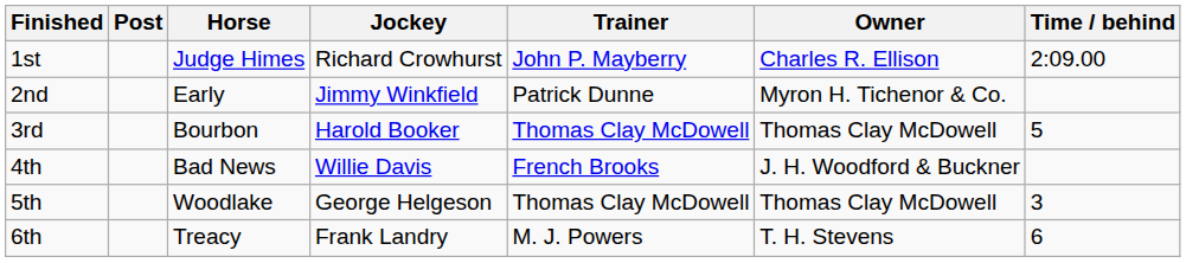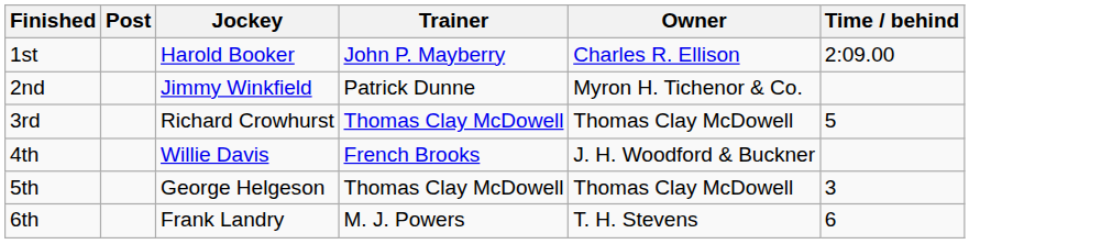 <table class="wikitable">
 <tr>
 <th>Finished</th>
 <th>Post</th>
-<th>Horse</th>
 <th>Jockey</th>
 <th>Trainer</th>
 <th>Owner</th>
 <th>Time / behind</th>
 </tr>
 <tr>
 <td>1st</td>
 <td></td>
-<td><a href='#'>Judge Himes</a></td>
-<td>Richard Crowhurst</td>
+<td><a href='#'>Harold Booker</a></td>
 <td><a href='#'>John P. Mayberry</a></td>
 <td><a href='#'>Charles R. Ellison</a></td>
 <td>2:09.00</td>
 </tr>
 <tr>
 <td>2nd</td>
 <td></td>
-<td>Early</td>
 <td><a href='#'>Jimmy Winkfield</a></td>
 <td>Patrick Dunne</td>
 <td>Myron H. Tichenor & Co.</td>
 <td></td>
 </tr>
 <tr>
 <td>3rd</td>
 <td></td>
-<td>Bourbon</td>
-<td><a href='#'>Harold Booker</a></td>
+<td>Richard Crowhurst</td>
 <td><a href='#'>Thomas Clay McDowell</a></td>
 <td>Thomas Clay McDowell</td>
 <td>5</td>
 </tr>
 <tr>
 <td>4th</td>
 <td></td>
-<td>Bad News</td>
 <td><a href='#'>Willie Davis</a></td>
 <td><a href='#'>French Brooks</a></td>
 <td>J. H. Woodford & Buckner</td>
 <td></td>
 </tr>
 <tr>
 <td>5th</td>
 <td></td>
-<td>Woodlake</td>
 <td>George Helgeson</td>
 <td>Thomas Clay McDowell</td>
 <td>Thomas Clay McDowell</td>
 <td>3</td>
 </tr>
 <tr>
 <td>6th</td>
 <td></td>
-<td>Treacy</td>
 <td>Frank Landry</td>
 <td>M. J. Powers</td>
 <td>T. H. Stevens</td>
 <td>6</td>
 </tr>
 </table>
